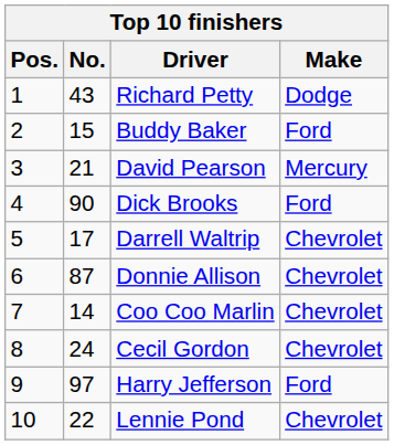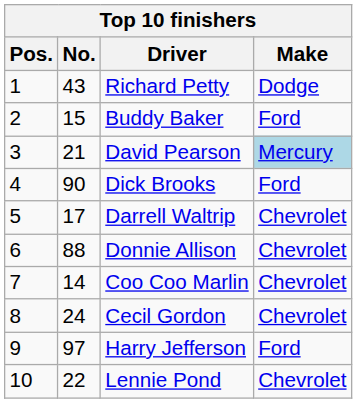 <table class="wikitable">
 <tr>
 <th colspan="4">Top 10 finishers</th>
 </tr>
 <tr>
 <th>Pos.</th>
 <th>No.</th>
 <th>Driver</th>
 <th>Make</th>
 </tr>
 <tr>
 <td>1</td>
 <td>43</td>
 <td><a href='#'>Richard Petty</a></td>
 <td><a href='#'>Dodge</a></td>
 </tr>
 <tr>
 <td>2</td>
 <td>15</td>
 <td><a href='#'>Buddy Baker</a></td>
 <td><a href='#'>Ford</a></td>
 </tr>
 <tr>
 <td>3</td>
 <td>21</td>
 <td><a href='#'>David Pearson</a></td>
-<td><a href='#'>Mercury</a></td>
+<td style="background: lightblue;"><a href='#'>Mercury</a></td>
 </tr>
 <tr>
 <td>4</td>
 <td>90</td>
 <td><a href='#'>Dick Brooks</a></td>
 <td><a href='#'>Ford</a></td>
 </tr>
 <tr>
 <td>5</td>
 <td>17</td>
 <td><a href='#'>Darrell Waltrip</a></td>
 <td><a href='#'>Chevrolet</a></td>
 </tr>
 <tr>
 <td>6</td>
-<td>87</td>
+<td>88</td>
 <td><a href='#'>Donnie Allison</a></td>
 <td><a href='#'>Chevrolet</a></td>
 </tr>
 <tr>
 <td>7</td>
 <td>14</td>
 <td><a href='#'>Coo Coo Marlin</a></td>
 <td><a href='#'>Chevrolet</a></td>
 </tr>
 <tr>
 <td>8</td>
 <td>24</td>
 <td><a href='#'>Cecil Gordon</a></td>
 <td><a href='#'>Chevrolet</a></td>
 </tr>
 <tr>
 <td>9</td>
 <td>97</td>
 <td><a href='#'>Harry Jefferson</a></td>
 <td><a href='#'>Ford</a></td>
 </tr>
 <tr>
 <td>10</td>
 <td>22</td>
 <td><a href='#'>Lennie Pond</a></td>
 <td><a href='#'>Chevrolet</a></td>
 </tr>
 </table>
